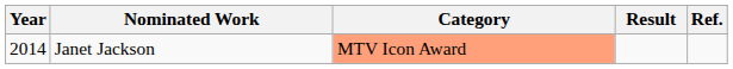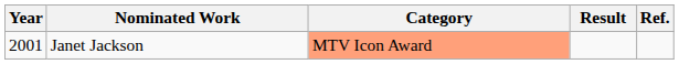 <table class="wikitable" width="50%">
 <tr>
 <th width="5%">Year</th>
 <th width="40%">Nominated Work</th>
 <th width="40%">Category</th>
 <th width="10%">Result</th>
 <th width="5%">Ref.</th>
 </tr>
 <tr>
-<td>2014</td>
+<td>2001</td>
 <td>Janet Jackson</td>
 <td style="background: lightsalmon;">MTV Icon Award</td>
 <td></td>
 <td></td>
 </tr>
 </table>
